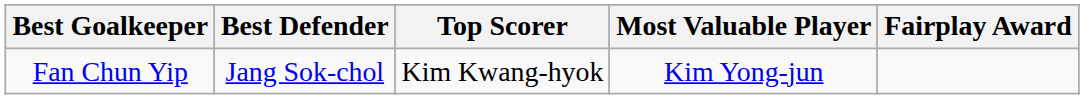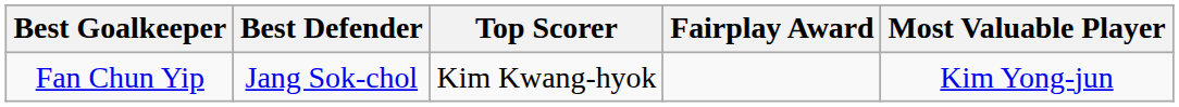 <table class="wikitable" style="margin: 0 auto;">
 <tr>
 <th>Best Goalkeeper</th>
 <th>Best Defender</th>
 <th>Top Scorer</th>
+<th>Fairplay Award</th>
 <th>Most Valuable Player</th>
-<th>Fairplay Award</th>
 </tr>
 <tr>
 <td align=center> <a href='#'>Fan Chun Yip</a></td>
 <td align=center> <a href='#'>Jang Sok-chol</a></td>
 <td align=center> Kim Kwang-hyok</td>
+<td align=center></td>
 <td align=center> <a href='#'>Kim Yong-jun</a></td>
-<td align=center></td>
 </tr>
 </table>
